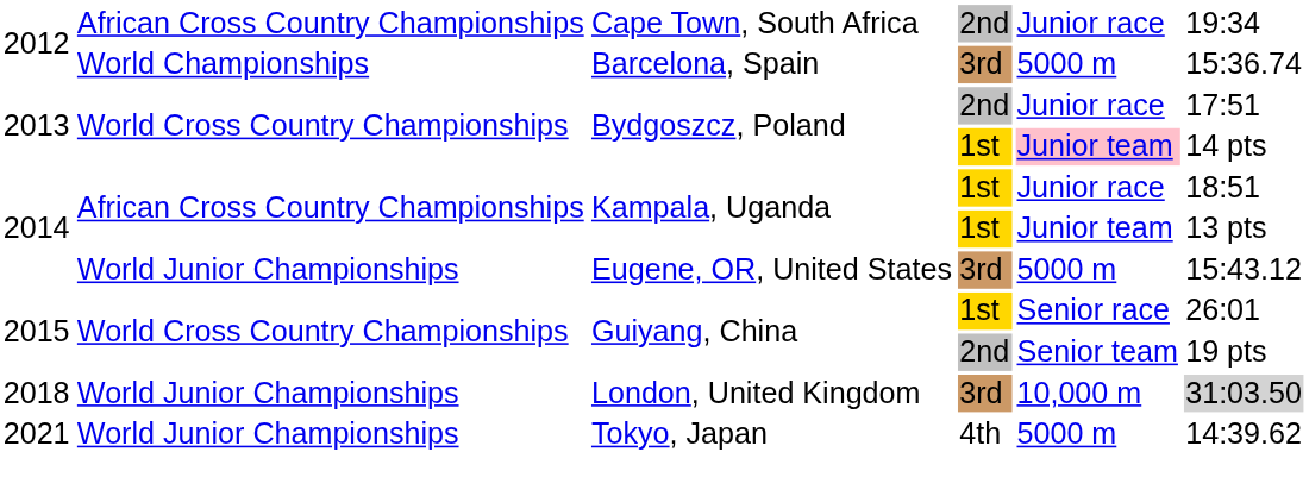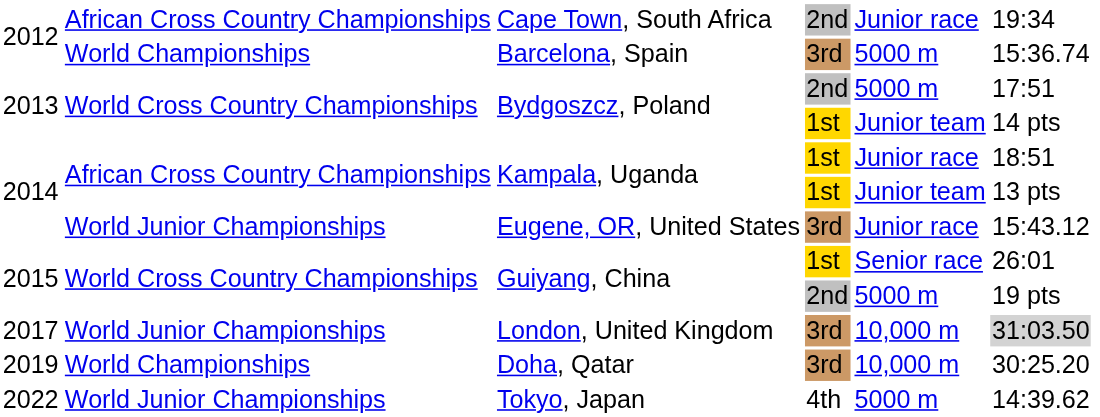 <table>
 <tr>
 <td rowspan=2>2012</td>
 <td><a href='#'>African Cross Country Championships</a></td>
 <td><a href='#'>Cape Town</a>, South Africa</td>
 <td bgcolor=silver>2nd</td>
 <td><a href='#'>Junior race</a></td>
 <td>19:34</td>
 </tr>
 <tr>
 <td><a href='#'>World Championships</a></td>
 <td><a href='#'>Barcelona</a>, Spain</td>
 <td bgcolor=cc9966>3rd</td>
 <td><a href='#'>5000 m</a></td>
 <td>15:36.74</td>
 </tr>
 <tr>
 <td rowspan=2>2013</td>
 <td rowspan=2><a href='#'>World Cross Country Championships</a></td>
 <td rowspan=2><a href='#'>Bydgoszcz</a>, Poland</td>
 <td bgcolor=silver>2nd</td>
-<td><a href='#'>Junior race</a></td>
+<td><a href='#'>5000 m</a></td>
 <td>17:51</td>
 </tr>
 <tr>
 <td bgcolor=gold>1st</td>
-<td style="background: pink;"><a href='#'>Junior team</a></td>
+<td><a href='#'>Junior team</a></td>
 <td>14 pts</td>
 </tr>
 <tr>
 <td rowspan=3>2014</td>
 <td rowspan=2><a href='#'>African Cross Country Championships</a></td>
 <td rowspan=2><a href='#'>Kampala</a>, Uganda</td>
 <td bgcolor=gold>1st</td>
 <td><a href='#'>Junior race</a></td>
 <td>18:51</td>
 </tr>
 <tr>
 <td bgcolor=gold>1st</td>
 <td><a href='#'>Junior team</a></td>
 <td>13 pts</td>
 </tr>
 <tr>
 <td><a href='#'>World Junior Championships</a></td>
 <td><a href='#'>Eugene, OR</a>, United States</td>
 <td bgcolor=cc9966>3rd</td>
-<td><a href='#'>5000 m</a></td>
+<td><a href='#'>Junior race</a></td>
 <td>15:43.12</td>
 </tr>
 <tr>
 <td rowspan=2>2015</td>
 <td rowspan=2><a href='#'>World Cross Country Championships</a></td>
 <td rowspan=2><a href='#'>Guiyang</a>, China</td>
 <td bgcolor=gold>1st</td>
 <td><a href='#'>Senior race</a></td>
 <td>26:01</td>
 </tr>
 <tr>
 <td bgcolor=silver>2nd</td>
-<td><a href='#'>Senior team</a></td>
+<td><a href='#'>5000 m</a></td>
 <td>19 pts</td>
 </tr>
 <tr>
-<td>2018</td>
+<td>2017</td>
 <td><a href='#'>World Junior Championships</a></td>
 <td><a href='#'>London</a>, United Kingdom</td>
 <td bgcolor=cc9966>3rd</td>
 <td><a href='#'>10,000 m</a></td>
 <td style="background: lightgrey;">31:03.50 </td>
 </tr>
 <tr>
-<td>2021</td>
+<td>2019</td>
+<td><a href='#'>World Championships</a></td>
+<td><a href='#'>Doha</a>, Qatar</td>
+<td bgcolor=cc9966>3rd</td>
+<td><a href='#'>10,000 m</a></td>
+<td>30:25.20 </td>
+</tr>
+<tr>
+<td>2022</td>
 <td><a href='#'>World Junior Championships</a></td>
 <td><a href='#'>Tokyo</a>, Japan</td>
 <td>4th</td>
 <td><a href='#'>5000 m</a></td>
 <td>14:39.62 </td>
 </tr>
 </table>
